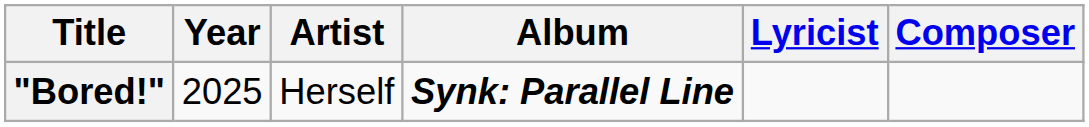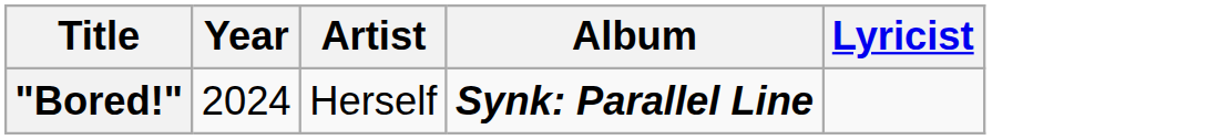 <table class="wikitable plainrowheaders" style="text-align:center">
 <tr>
 <th scope="col">Title</th>
 <th scope="col">Year</th>
 <th scope="col">Artist</th>
 <th scope="col">Album</th>
 <th scope="col"><a href='#'>Lyricist</a></th>
-<th scope="col"><a href='#'>Composer</a></th>
 </tr>
 <tr>
 <th scope="row">"Bored!"</th>
-<td>2025</td>
+<td>2024</td>
 <td>Herself</td>
 <td><strong><em>Synk: Parallel Line</em></strong></td>
 <td></td>
-<td></td>
 </tr>
 </table>
